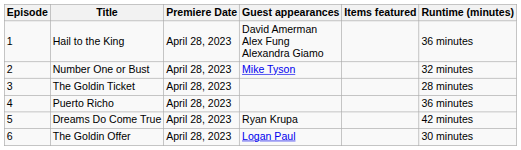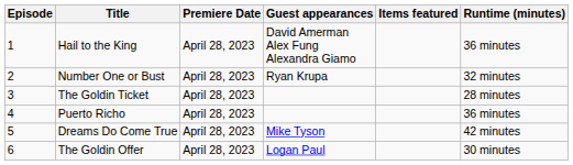 <table class="wikitable">
 <tr>
 <th>Episode</th>
 <th>Title</th>
 <th>Premiere Date</th>
 <th>Guest appearances</th>
 <th>Items featured</th>
 <th>Runtime (minutes)</th>
 </tr>
 <tr>
 <td>1</td>
 <td>Hail to the King</td>
 <td>April 28, 2023</td>
 <td>David Amerman<br>Alex Fung<br>Alexandra Giamo</td>
 <td></td>
 <td>36 minutes</td>
 </tr>
 <tr>
 <td>2</td>
 <td>Number One or Bust</td>
 <td>April 28, 2023</td>
-<td><a href='#'>Mike Tyson</a></td>
+<td>Ryan Krupa</td>
 <td></td>
 <td>32 minutes</td>
 </tr>
 <tr>
 <td>3</td>
 <td>The Goldin Ticket</td>
 <td>April 28, 2023</td>
 <td></td>
 <td></td>
 <td>28 minutes</td>
 </tr>
 <tr>
 <td>4</td>
 <td>Puerto Richo</td>
 <td>April 28, 2023</td>
 <td></td>
 <td></td>
 <td>36 minutes</td>
 </tr>
 <tr>
 <td>5</td>
 <td>Dreams Do Come True</td>
 <td>April 28, 2023</td>
-<td>Ryan Krupa</td>
+<td><a href='#'>Mike Tyson</a></td>
 <td></td>
 <td>42 minutes</td>
 </tr>
 <tr>
 <td>6</td>
 <td>The Goldin Offer</td>
 <td>April 28, 2023</td>
 <td><a href='#'>Logan Paul</a></td>
 <td></td>
 <td>30 minutes</td>
 </tr>
 </table>
